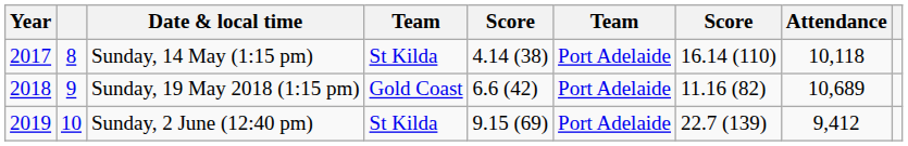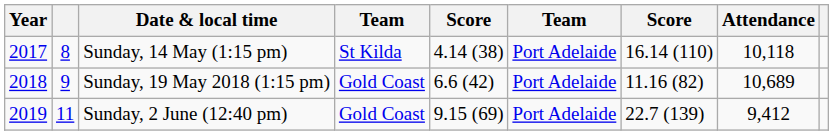 <table class="wikitable plainrowheaders" style="font-size:90%;">
 <tr>
 <th>Year</th>
 <th scope=col></th>
 <th scope=col>Date & local time</th>
 <th scope=col>Team</th>
 <th>Score</th>
 <th scope=col>Team</th>
 <th>Score</th>
 <th scope=col>Attendance</th>
 <th scope=col></th>
 </tr>
 <tr>
 <td><a href='#'>2017</a></td>
 <td align=center><a href='#'>8</a></td>
 <td align=left>Sunday, 14 May (1:15 pm)</td>
 <td><a href='#'>St Kilda</a></td>
 <td>4.14 (38)</td>
 <td><a href='#'>Port Adelaide</a></td>
 <td>16.14 (110)</td>
 <td align=center>10,118</td>
 <td align=center></td>
 </tr>
 <tr>
 <td><a href='#'>2018</a></td>
 <td align=center><a href='#'>9</a></td>
 <td align=left>Sunday, 19 May 2018 (1:15 pm)</td>
 <td><a href='#'>Gold Coast</a></td>
 <td>6.6 (42)</td>
 <td><a href='#'>Port Adelaide</a></td>
 <td>11.16 (82)</td>
 <td align=center>10,689</td>
 <td align=center></td>
 </tr>
 <tr>
 <td><a href='#'>2019</a></td>
-<td align=center><a href='#'>10</a></td>
+<td align=center><a href='#'>11</a></td>
 <td algan=left>Sunday, 2 June (12:40 pm)</td>
-<td><a href='#'>St Kilda</a></td>
+<td><a href='#'>Gold Coast</a></td>
 <td>9.15 (69)</td>
 <td><a href='#'>Port Adelaide</a></td>
 <td>22.7 (139)</td>
 <td align=center>9,412</td>
 <td align=center></td>
 </tr>
 </table>
